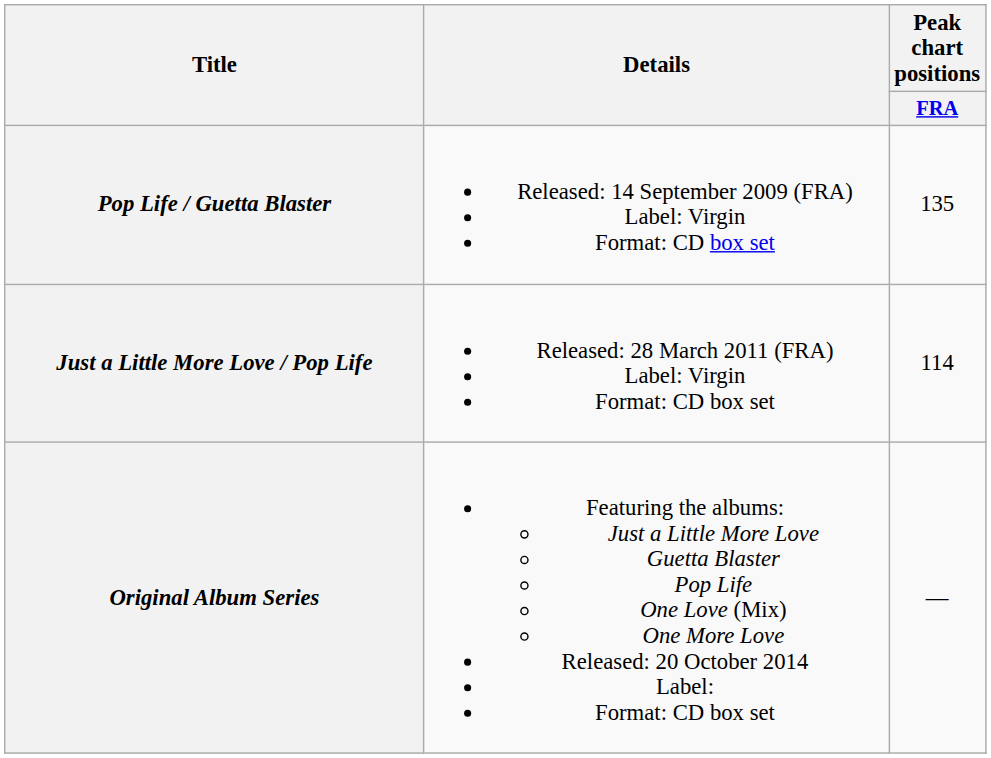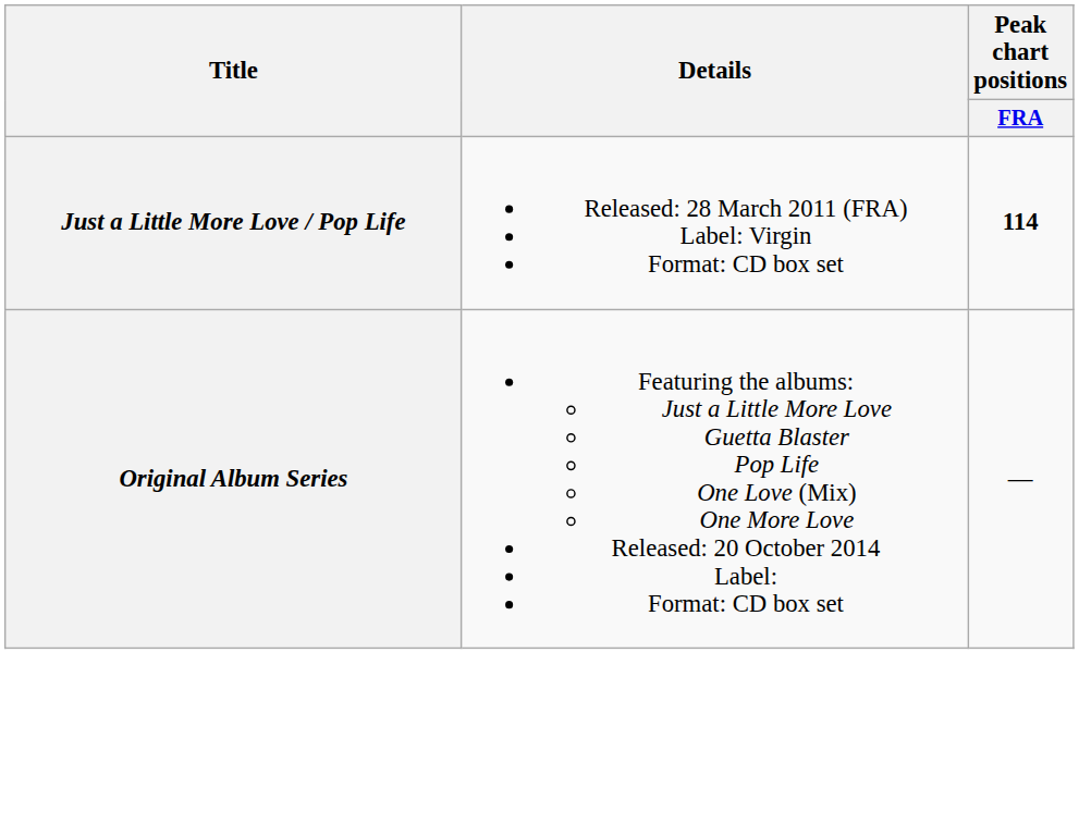 <table class="wikitable plainrowheaders" style="text-align:center;">
 <tr>
 <th scope="col" rowspan="2" style="width:18em;">Title</th>
 <th scope="col" rowspan="2" style="width:20em;">Details</th>
 <th scope="col" colspan="1">Peak chart positions</th>
 </tr>
 <tr>
 <th scope="col" style="width:2.5em;font-size:90%;"><a href='#'>FRA</a><br></th>
 </tr>
 <tr>
-<th scope="row"><em>Pop Life / Guetta Blaster</em></th>
-<td><br><ul><li>Released: 14 September 2009 <span>(FRA)</span></li><li>Label: Virgin</li><li>Format: CD <a href='#'>box set</a></li></ul></td>
-<td>135</td>
-</tr>
-<tr>
 <th scope="row"><em>Just a Little More Love / Pop Life</em></th>
 <td><br><ul><li>Released: 28 March 2011 <span>(FRA)</span></li><li>Label: Virgin</li><li>Format: CD box set</li></ul></td>
-<td>114</td>
+<td><strong>114</strong></td>
 </tr>
 <tr>
 <th scope="row"><em>Original Album Series</em></th>
 <td><br><ul><li>Featuring the albums:<ul><li><em>Just a Little More Love</em></li><li><em>Guetta Blaster</em></li><li><em>Pop Life</em></li><li><em>One Love</em> (Mix)</li><li><em>One More Love</em></li></ul></li><li>Released: 20 October 2014</li><li>Label: </li><li>Format: CD box set</li></ul></td>
 <td>—</td>
 </tr>
 </table>
